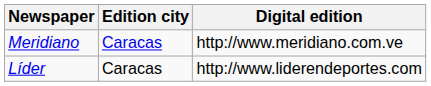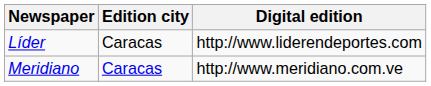 <table class="wikitable sortable">
 <tr align="center">
 <th>Newspaper</th>
 <th>Edition city</th>
 <th>Digital edition</th>
 </tr>
 <tr>
+<td><em><a href='#'>Líder</a></em></td>
+<td>Caracas</td>
+<td>http://www.liderendeportes.com</td>
+</tr>
+<tr>
 <td><em><a href='#'>Meridiano</a></em></td>
 <td><a href='#'>Caracas</a></td>
 <td>http://www.meridiano.com.ve</td>
 </tr>
-<tr>
-<td><em><a href='#'>Líder</a></em></td>
-<td>Caracas</td>
-<td>http://www.liderendeportes.com</td>
-</tr>
 </table>
